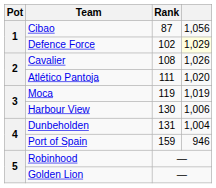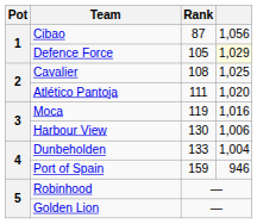 <table class="wikitable" style="text-align:center">
 <tr>
 <th>Pot</th>
 <th width="190">Team</th>
 <th>Rank</th>
 <th></th>
 </tr>
 <tr>
 <th rowspan="2">1</th>
 <td style="text-align:left"> <a href='#'>Cibao</a></td>
 <td>87</td>
 <td style="text-align:right">1,056</td>
 </tr>
 <tr>
 <td style="text-align:left"> <a href='#'>Defence Force</a></td>
-<td>102</td>
+<td>105</td>
 <td style="background: lightyellow; text-align:right">1,029</td>
 </tr>
 <tr>
 <th rowspan="2">2</th>
 <td style="text-align:left"> <a href='#'>Cavalier</a></td>
 <td>108</td>
-<td style="text-align:right">1,026</td>
+<td style="text-align:right">1,025</td>
 </tr>
 <tr>
 <td style="text-align:left"> <a href='#'>Atlético Pantoja</a></td>
 <td>111</td>
 <td style="text-align:right">1,020</td>
 </tr>
 <tr>
 <th rowspan="2">3</th>
 <td style="text-align:left"> <a href='#'>Moca</a></td>
 <td>119</td>
-<td style="text-align:right">1,019</td>
+<td style="text-align:right">1,016</td>
 </tr>
 <tr>
 <td style="text-align:left"> <a href='#'>Harbour View</a></td>
 <td>130</td>
 <td style="text-align:right">1,006</td>
 </tr>
 <tr>
 <th rowspan="2">4</th>
 <td style="text-align:left"> <a href='#'>Dunbeholden</a></td>
-<td>131</td>
+<td>133</td>
 <td style="text-align:right">1,004</td>
 </tr>
 <tr>
 <td style="text-align:left"> <a href='#'>Port of Spain</a></td>
 <td>159</td>
 <td style="text-align:right">946</td>
 </tr>
 <tr>
 <th rowspan="2">5</th>
 <td style="text-align:left"> <a href='#'>Robinhood</a></td>
 <td colspan=2>—</td>
 </tr>
 <tr>
 <td style="text-align:left"> <a href='#'>Golden Lion</a></td>
 <td colspan=2>—</td>
 </tr>
 </table>
